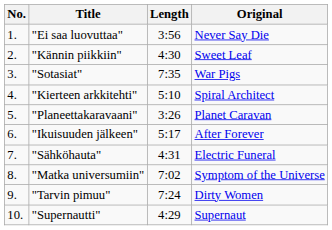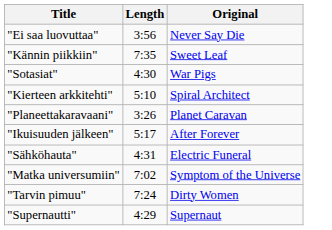 <table class="wikitable">
 <tr>
-<th>No.</th>
 <th>Title</th>
 <th>Length</th>
 <th>Original</th>
 </tr>
 <tr>
-<td>1.</td>
 <td>"Ei saa luovuttaa"</td>
 <td align="center">3:56</td>
 <td><a href='#'>Never Say Die</a></td>
 </tr>
 <tr>
-<td>2.</td>
 <td>"Kännin piikkiin"</td>
-<td align="center">4:30</td>
+<td align="center">7:35</td>
 <td><a href='#'>Sweet Leaf</a></td>
 </tr>
 <tr>
-<td>3.</td>
 <td>"Sotasiat"</td>
-<td align="center">7:35</td>
+<td align="center">4:30</td>
 <td><a href='#'>War Pigs</a></td>
 </tr>
 <tr>
-<td>4.</td>
 <td>"Kierteen arkkitehti"</td>
 <td align="center">5:10</td>
 <td><a href='#'>Spiral Architect</a></td>
 </tr>
 <tr>
-<td>5.</td>
 <td>"Planeettakaravaani"</td>
 <td align="center">3:26</td>
 <td><a href='#'>Planet Caravan</a></td>
 </tr>
 <tr>
-<td>6.</td>
 <td>"Ikuisuuden jälkeen"</td>
 <td align="center">5:17</td>
 <td><a href='#'>After Forever</a></td>
 </tr>
 <tr>
-<td>7.</td>
 <td>"Sähköhauta"</td>
 <td align="center">4:31</td>
 <td><a href='#'>Electric Funeral</a></td>
 </tr>
 <tr>
-<td>8.</td>
 <td>"Matka universumiin"</td>
 <td align="center">7:02</td>
 <td><a href='#'>Symptom of the Universe</a></td>
 </tr>
 <tr>
-<td>9.</td>
 <td>"Tarvin pimuu"</td>
 <td align="center">7:24</td>
 <td><a href='#'>Dirty Women</a></td>
 </tr>
 <tr>
-<td>10.</td>
 <td>"Supernautti"</td>
 <td align="center">4:29</td>
 <td><a href='#'>Supernaut</a></td>
 </tr>
 </table>
